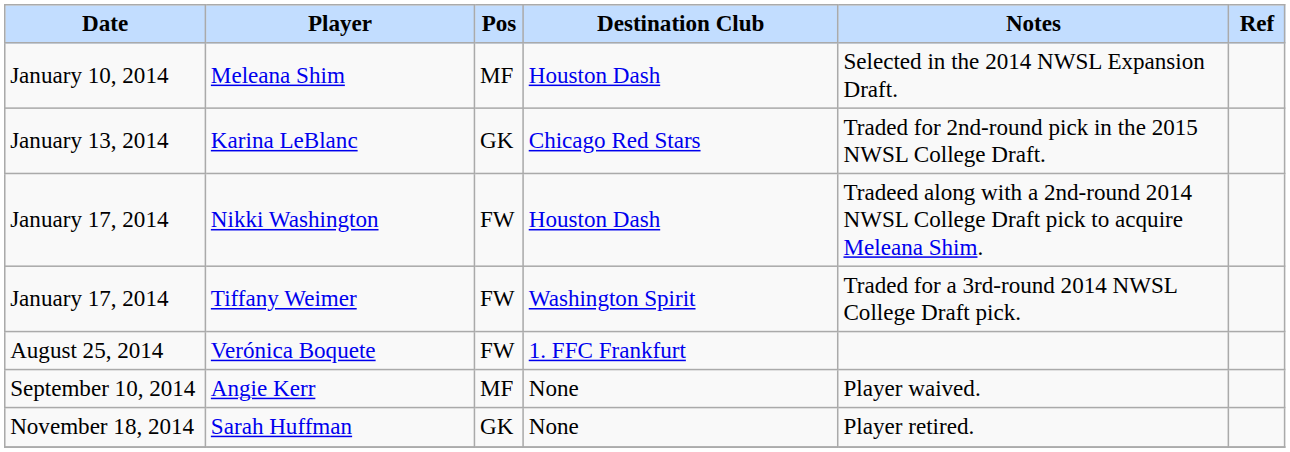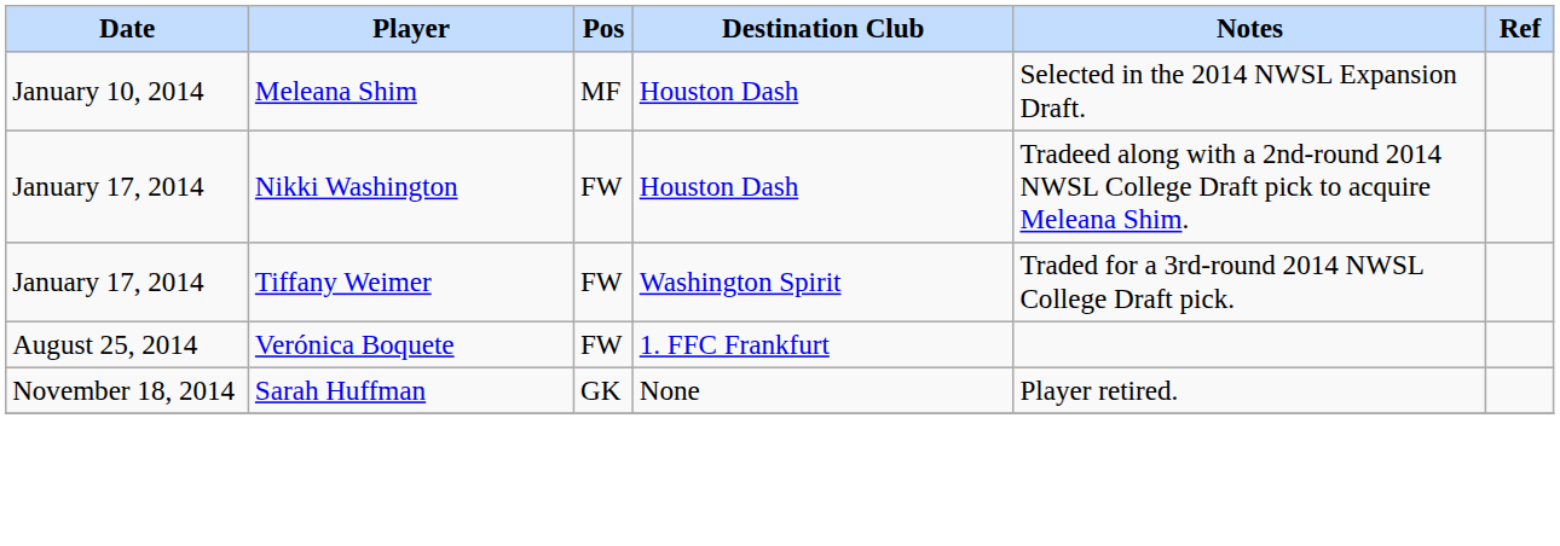 <table class="wikitable" style="text-align:left; font-size:95%;">
 <tr>
 <th style="background:#c2ddff; width:125px;">Date</th>
 <th style="background:#c2ddff; width:170px;">Player</th>
 <th style="background:#c2ddff; width:25px;">Pos</th>
 <th style="background:#c2ddff; width:200px;">Destination Club</th>
 <th style="background:#c2ddff; width:250px;">Notes</th>
 <th style="background:#c2ddff; width:30px;">Ref</th>
 </tr>
 <tr>
 <td>January 10, 2014</td>
 <td> <a href='#'>Meleana Shim</a></td>
 <td>MF</td>
 <td> <a href='#'>Houston Dash</a></td>
 <td>Selected in the 2014 NWSL Expansion Draft.</td>
-<td></td>
-</tr>
-<tr>
-<td>January 13, 2014</td>
-<td> <a href='#'>Karina LeBlanc</a></td>
-<td>GK</td>
-<td> <a href='#'>Chicago Red Stars</a></td>
-<td>Traded for 2nd-round pick in the 2015 NWSL College Draft.</td>
 <td></td>
 </tr>
 <tr>
 <td>January 17, 2014</td>
 <td> <a href='#'>Nikki Washington</a></td>
 <td>FW</td>
 <td> <a href='#'>Houston Dash</a></td>
 <td>Tradeed along with a 2nd-round 2014 NWSL College Draft pick to acquire <a href='#'>Meleana Shim</a>.</td>
 <td></td>
 </tr>
 <tr>
 <td>January 17, 2014</td>
 <td> <a href='#'>Tiffany Weimer</a></td>
 <td>FW</td>
 <td> <a href='#'>Washington Spirit</a></td>
 <td>Traded for a 3rd-round 2014 NWSL College Draft pick.</td>
 <td></td>
 </tr>
 <tr>
 <td>August 25, 2014</td>
 <td> <a href='#'>Verónica Boquete</a></td>
 <td>FW</td>
 <td> <a href='#'>1. FFC Frankfurt</a></td>
 <td></td>
 <td></td>
 </tr>
 <tr>
-<td>September 10, 2014</td>
-<td> <a href='#'>Angie Kerr</a></td>
-<td>MF</td>
-<td>None</td>
-<td>Player waived.</td>
-<td></td>
-</tr>
-<tr>
 <td>November 18, 2014</td>
 <td> <a href='#'>Sarah Huffman</a></td>
 <td>GK</td>
 <td>None</td>
 <td>Player retired.</td>
 <td></td>
 </tr>
 <tr>
 </tr>
 </table>
